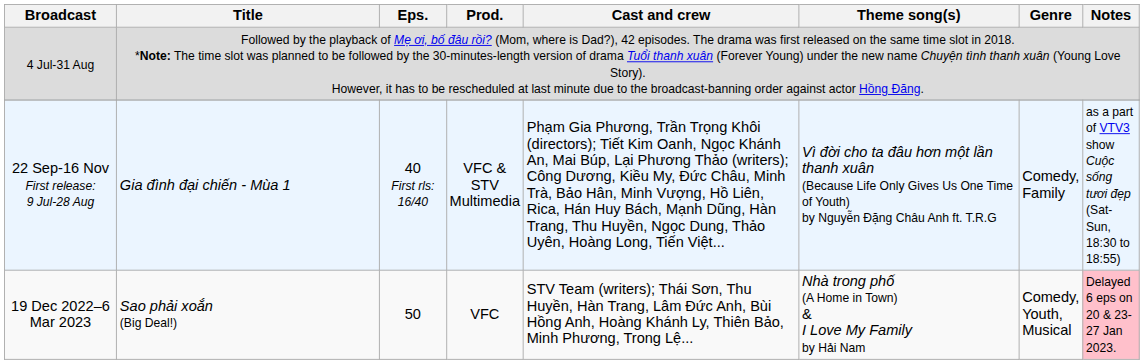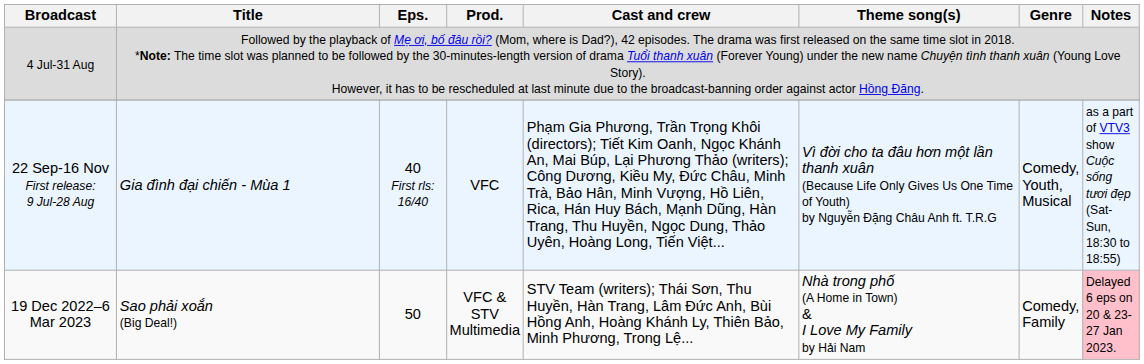 <table class="wikitable sortable">
 <tr>
 <th style="width:10%;">Broadcast</th>
 <th style="width:24%;">Title</th>
 <th style="width:6%;">Eps.</th>
 <th style="width:5%;">Prod.</th>
 <th style="width:25%;">Cast and crew</th>
 <th style="width:20%;">Theme song(s)</th>
 <th style="width:5%;">Genre</th>
 <th style="width:5%;">Notes</th>
 </tr>
 <tr ---- bgcolor="#DCDCDC">
 <td style="text-align:center;"><small>4 Jul-31 Aug</small><br></td>
 <td colspan="7" align=center><small>Followed by the playback of <em><a href='#'>Mẹ ơi, bố đâu rồi?</a></em> (Mom, where is Dad?), 42 episodes. The drama was first released on the same time slot in 2018.<br>*<strong>Note:</strong> The time slot was planned to be followed by the 30-minutes-length version of drama <em><a href='#'>Tuổi thanh xuân</a></em> (Forever Young) under the new name <em>Chuyện tình thanh xuân</em> (Young Love Story).<br>However, it has to be rescheduled at last minute due to the broadcast-banning order against actor <a href='#'>Hồng Đăng</a>.</small></td>
 </tr>
 <tr>
 </tr>
 <tr ---- bgcolor="#ebf5ff">
 <td style="text-align:center;">22 Sep-16 Nov<br><small><em>First release:<br>9 Jul-28 Aug</em></small><br></td>
 <td><em>Gia đình đại chiến - Mùa 1</em> <br><small></small></td>
 <td style="text-align:center;">40<br><small><em>First rls:<br>16/40</em></small></td>
-<td style="text-align:center;">VFC & STV Multimedia</td>
+<td style="text-align:center;">VFC</td>
 <td>Phạm Gia Phương, Trần Trọng Khôi (directors); Tiết Kim Oanh, Ngọc Khánh An, Mai Búp, Lại Phương Thảo (writers); Công Dương, Kiều My, Đức Châu, Minh Trà, Bảo Hân, Minh Vượng, Hồ Liên, Rica, Hán Huy Bách, Mạnh Dũng, Hàn Trang, Thu Huyền, Ngọc Dung, Thảo Uyên, Hoàng Long, Tiến Việt...</td>
 <td><em>Vì đời cho ta đâu hơn một lần thanh xuân</em><br><small>(Because Life Only Gives Us One Time of Youth)<br>by Nguyễn Đặng Châu Anh ft. T.R.G</small></td>
-<td>Comedy, Family</td>
+<td>Comedy, Youth, Musical</td>
 <td><small> as a part of <a href='#'>VTV3</a> show <em>Cuộc sống tươi đẹp</em> (Sat-Sun, 18:30 to 18:55)</small></td>
 </tr>
 <tr>
 <td style="text-align:center;">19 Dec 2022–6 Mar 2023<br></td>
 <td><em>Sao phải xoắn</em> <br><small>(Big Deal!)</small></td>
 <td style="text-align:center;">50</td>
-<td style="text-align:center;">VFC</td>
+<td style="text-align:center;">VFC & STV Multimedia</td>
 <td> STV Team (writers); Thái Sơn, Thu Huyền, Hàn Trang, Lâm Đức Anh, Bùi Hồng Anh, Hoàng Khánh Ly, Thiên Bảo, Minh Phương, Trong Lệ...</td>
 <td><em>Nhà trong phố</em><br><small>(A Home in Town)</small><br>&<br><em>I Love My Family</em><br><small>by Hải Nam</small></td>
-<td>Comedy, Youth, Musical</td>
+<td>Comedy, Family</td>
 <td style="background: pink;"><small>Delayed 6 eps on 20 & 23-27 Jan 2023.</small></td>
 </tr>
 </table>
